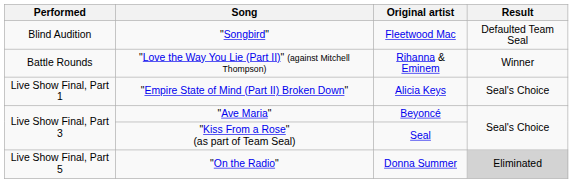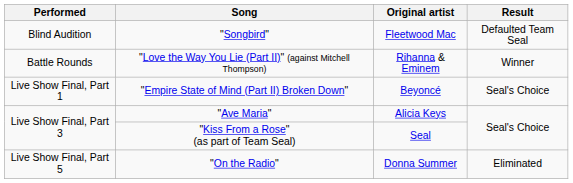 <table class="wikitable plainrowheaders" style="text-align:center;">
 <tr>
 <th scope="col">Performed</th>
 <th scope="col">Song</th>
 <th scope="col">Original artist</th>
 <th scope="col">Result</th>
 </tr>
 <tr>
 <td>Blind Audition</td>
 <td>"<a href='#'>Songbird</a>"</td>
 <td><a href='#'>Fleetwood Mac</a></td>
 <td>Defaulted Team Seal</td>
 </tr>
 <tr>
 <td>Battle Rounds</td>
 <td>"<a href='#'>Love the Way You Lie (Part II)</a>" <small>(against Mitchell Thompson)</small></td>
 <td><a href='#'>Rihanna</a> & <a href='#'>Eminem</a></td>
 <td>Winner</td>
 </tr>
 <tr>
 <td>Live Show Final, Part 1</td>
 <td>"<a href='#'>Empire State of Mind (Part II) Broken Down</a>"</td>
-<td><a href='#'>Alicia Keys</a></td>
+<td><a href='#'>Beyoncé</a></td>
 <td>Seal's Choice</td>
 </tr>
 <tr>
 <td rowspan="2">Live Show Final, Part 3</td>
 <td>"<a href='#'>Ave Maria</a>"</td>
-<td><a href='#'>Beyoncé</a></td>
+<td><a href='#'>Alicia Keys</a></td>
 <td rowspan="2">Seal's Choice</td>
 </tr>
 <tr>
 <td>"<a href='#'>Kiss From a Rose</a>"<br>(as part of Team Seal)</td>
 <td><a href='#'>Seal</a></td>
 </tr>
 <tr>
 <td>Live Show Final, Part 5</td>
 <td>"<a href='#'>On the Radio</a>"</td>
 <td><a href='#'>Donna Summer</a></td>
-<td style="background: lightgrey;">Eliminated</td>
+<td>Eliminated</td>
 </tr>
 </table>
